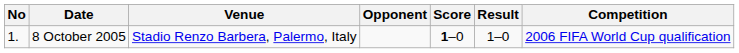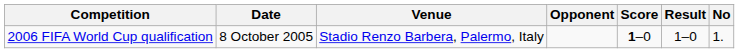 <table class="wikitable">
 <tr>
-<th>No</th>
+<th>Competition</th>
 <th>Date</th>
 <th>Venue</th>
 <th>Opponent</th>
 <th>Score</th>
 <th>Result</th>
-<th>Competition</th>
+<th>No</th>
 </tr>
 <tr>
-<td>1.</td>
+<td><a href='#'>2006 FIFA World Cup qualification</a></td>
 <td>8 October 2005</td>
 <td><a href='#'>Stadio Renzo Barbera</a>, <a href='#'>Palermo</a>, Italy</td>
 <td></td>
 <td align=center><strong>1</strong>–0</td>
 <td align=center>1–0</td>
-<td><a href='#'>2006 FIFA World Cup qualification</a></td>
+<td>1.</td>
 </tr>
 </table>
